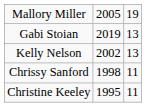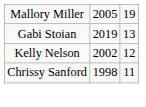 <table class="wikitable" style="text-align: center;">
 <tr>
 <td>Mallory Miller</td>
 <td>2005</td>
 <td>19</td>
 </tr>
 <tr>
 <td>Gabi Stoian</td>
 <td>2019</td>
 <td>13</td>
 </tr>
 <tr>
 <td>Kelly Nelson</td>
 <td>2002</td>
-<td>13</td>
+<td>12</td>
 </tr>
 <tr>
 <td>Chrissy Sanford</td>
 <td>1998</td>
 <td>11</td>
 </tr>
-<tr>
-<td>Christine Keeley</td>
-<td>1995</td>
-<td>11</td>
-</tr>
 </table>
